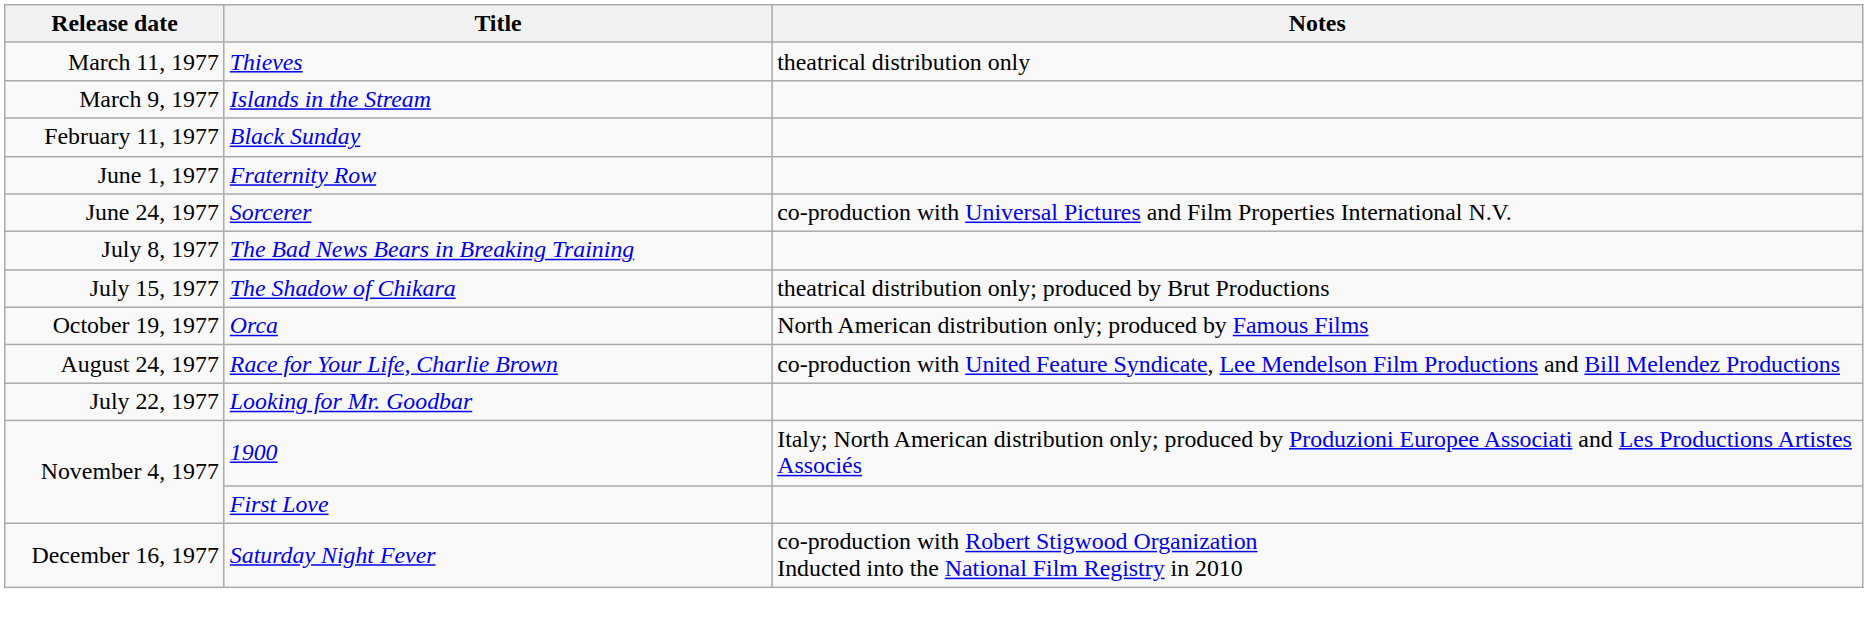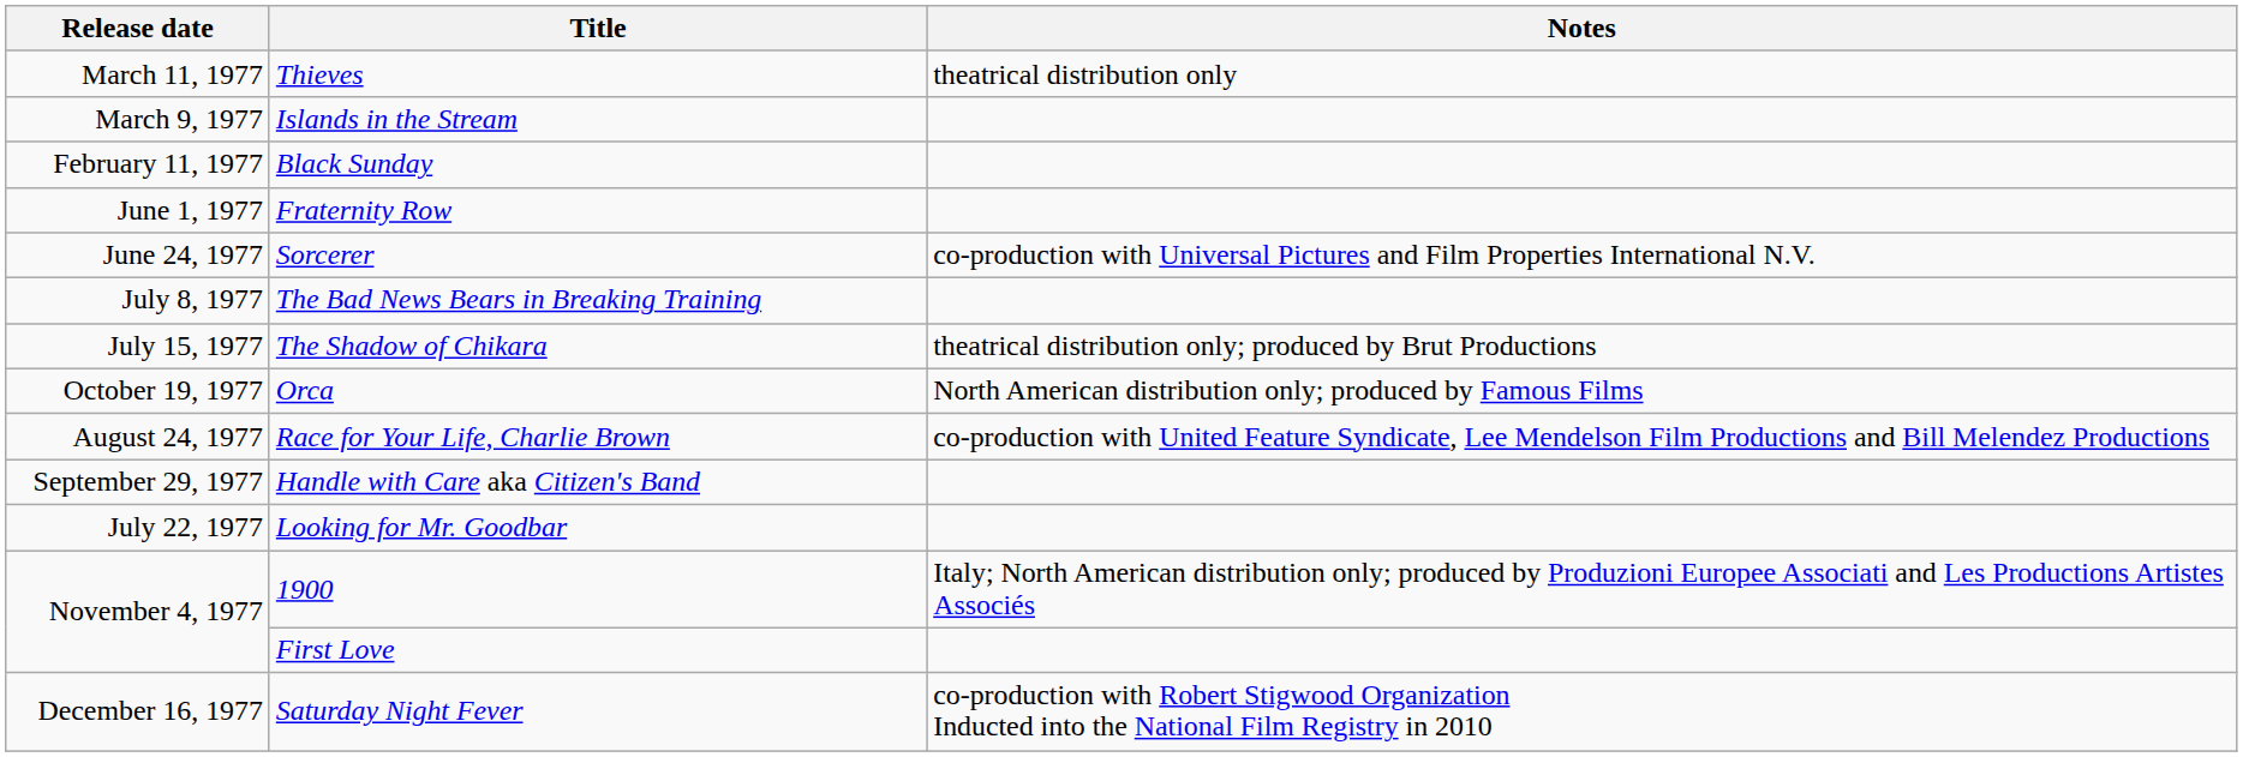 <table class="wikitable sortable">
 <tr>
 <th style="width:8.75em;">Release date</th>
 <th style="width:22.5em;">Title</th>
 <th>Notes</th>
 </tr>
 <tr>
 <td style="text-align:right;">March 11, 1977</td>
 <td><em><a href='#'>Thieves</a></em></td>
 <td>theatrical distribution only</td>
 </tr>
 <tr>
 <td style="text-align:right;">March 9, 1977</td>
 <td><em><a href='#'>Islands in the Stream</a></em></td>
 <td></td>
 </tr>
 <tr>
 <td style="text-align:right;">February 11, 1977</td>
 <td><em><a href='#'>Black Sunday</a></em></td>
 <td></td>
 </tr>
 <tr>
 <td style="text-align:right;">June 1, 1977</td>
 <td><em><a href='#'>Fraternity Row</a></em></td>
 <td></td>
 </tr>
 <tr>
 <td style="text-align:right;">June 24, 1977</td>
 <td><em><a href='#'>Sorcerer</a></em></td>
 <td>co-production with <a href='#'>Universal Pictures</a> and Film Properties International N.V.</td>
 </tr>
 <tr>
 <td style="text-align:right;">July 8, 1977</td>
 <td><em><a href='#'>The Bad News Bears in Breaking Training</a></em></td>
 <td></td>
 </tr>
 <tr>
 <td style="text-align:right;">July 15, 1977</td>
 <td><em><a href='#'>The Shadow of Chikara</a></em></td>
 <td>theatrical distribution only; produced by Brut Productions</td>
 </tr>
 <tr>
 <td style="text-align:right;">October 19, 1977</td>
 <td><em><a href='#'>Orca</a></em></td>
 <td>North American distribution only; produced by <a href='#'>Famous Films</a></td>
 </tr>
 <tr>
 <td style="text-align:right;">August 24, 1977</td>
 <td><em><a href='#'>Race for Your Life, Charlie Brown</a></em></td>
 <td>co-production with <a href='#'>United Feature Syndicate</a>, <a href='#'>Lee Mendelson Film Productions</a> and <a href='#'>Bill Melendez Productions</a></td>
 </tr>
 <tr>
+<td style="text-align:right;">September 29, 1977</td>
+<td><em><a href='#'>Handle with Care</a></em> aka <em><a href='#'>Citizen's Band</a></em></td>
+<td></td>
+</tr>
+<tr>
 <td style="text-align:right;">July 22, 1977</td>
 <td><em><a href='#'>Looking for Mr. Goodbar</a></em></td>
 <td></td>
 </tr>
 <tr>
 <td style="text-align:right;" rowspan="2">November 4, 1977</td>
 <td><em><a href='#'>1900</a></em></td>
 <td>Italy; North American distribution only; produced by <a href='#'>Produzioni Europee Associati</a> and <a href='#'>Les Productions Artistes Associés</a></td>
 </tr>
 <tr>
 <td><em><a href='#'>First Love</a></em></td>
 <td></td>
 </tr>
 <tr>
 <td style="text-align:right;">December 16, 1977</td>
 <td><em><a href='#'>Saturday Night Fever</a></em></td>
 <td>co-production with <a href='#'>Robert Stigwood Organization</a><br>Inducted into the <a href='#'>National Film Registry</a> in 2010</td>
 </tr>
 </table>
